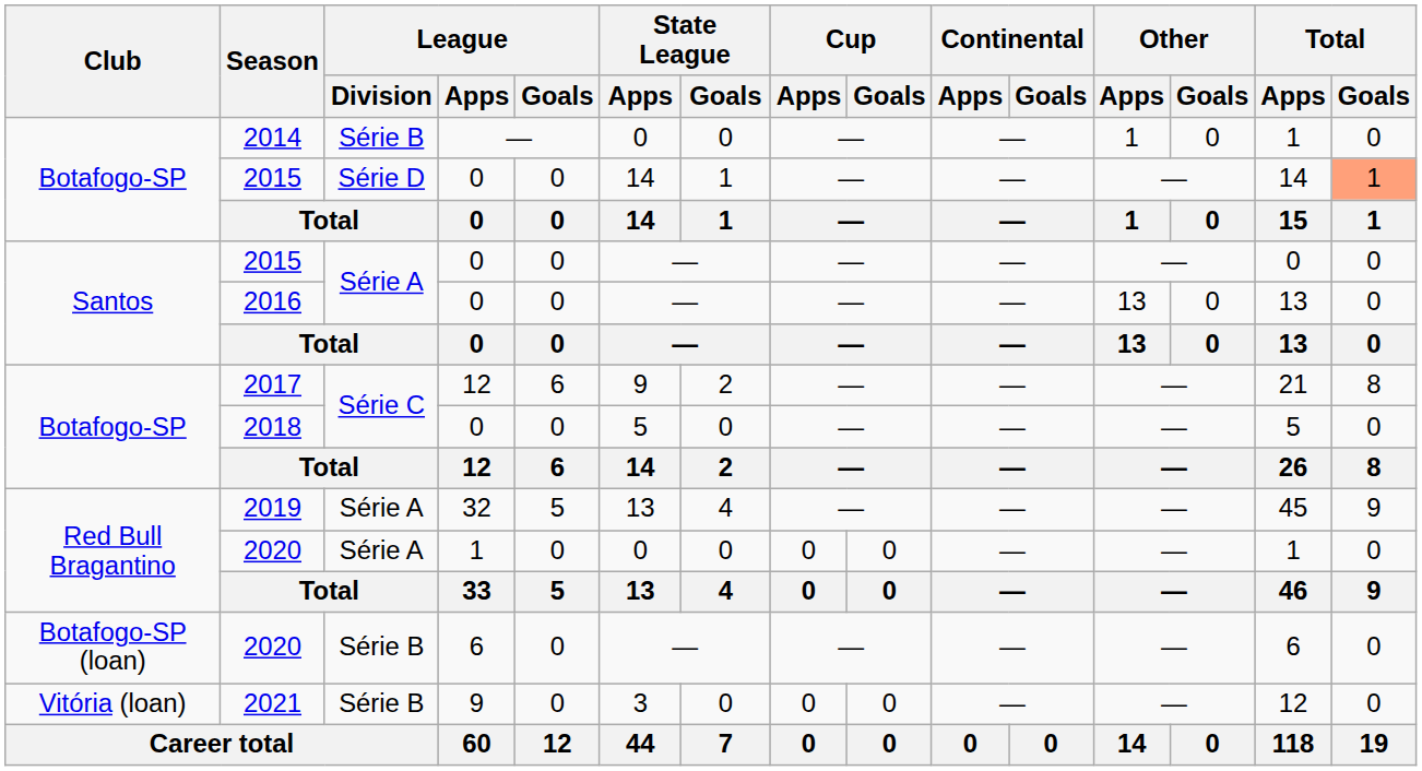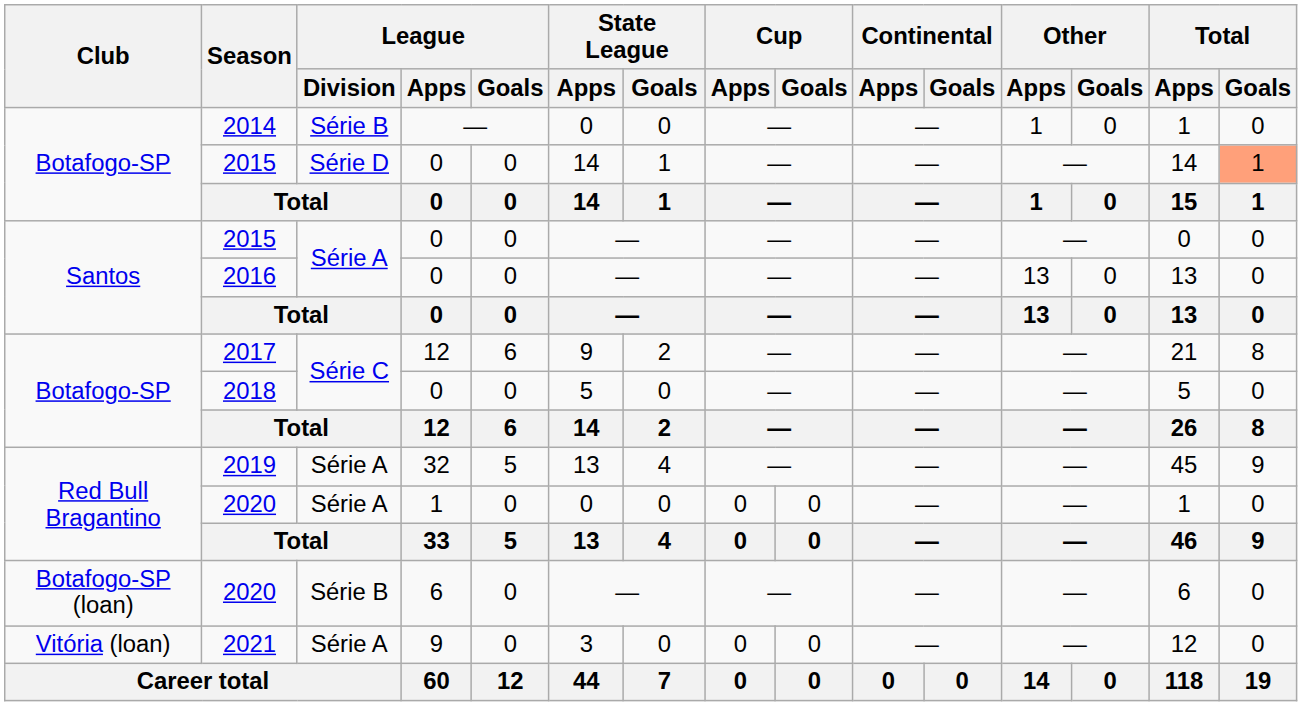 <table class="wikitable" style="text-align: center;">
 <tr>
 <th rowspan="2">Club</th>
 <th rowspan="2">Season</th>
 <th colspan="3">League</th>
 <th colspan="2">State League</th>
 <th colspan="2">Cup</th>
 <th colspan="2">Continental</th>
 <th colspan="2">Other</th>
 <th colspan="2">Total</th>
 </tr>
 <tr>
 <th>Division</th>
 <th>Apps</th>
 <th>Goals</th>
 <th>Apps</th>
 <th>Goals</th>
 <th>Apps</th>
 <th>Goals</th>
 <th>Apps</th>
 <th>Goals</th>
 <th>Apps</th>
 <th>Goals</th>
 <th>Apps</th>
 <th>Goals</th>
 </tr>
 <tr>
 <td rowspan="3" valign="center"><a href='#'>Botafogo-SP</a></td>
 <td><a href='#'>2014</a></td>
 <td><a href='#'>Série B</a></td>
 <td colspan="2">—</td>
 <td>0</td>
 <td>0</td>
 <td colspan="2">—</td>
 <td colspan="2">—</td>
 <td>1</td>
 <td>0</td>
 <td>1</td>
 <td>0</td>
 </tr>
 <tr>
 <td><a href='#'>2015</a></td>
 <td><a href='#'>Série D</a></td>
 <td>0</td>
 <td>0</td>
 <td>14</td>
 <td>1</td>
 <td colspan="2">—</td>
 <td colspan="2">—</td>
 <td colspan="2">—</td>
 <td>14</td>
 <td style="background: lightsalmon;">1</td>
 </tr>
 <tr>
 <th colspan="2"><strong>Total</strong></th>
 <th>0</th>
 <th>0</th>
 <th>14</th>
 <th>1</th>
 <th colspan="2">—</th>
 <th colspan="2">—</th>
 <th>1</th>
 <th>0</th>
 <th>15</th>
 <th>1</th>
 </tr>
 <tr>
 <td rowspan="3" valign="center"><a href='#'>Santos</a></td>
 <td><a href='#'>2015</a></td>
 <td rowspan="2"><a href='#'>Série A</a></td>
 <td>0</td>
 <td>0</td>
 <td colspan="2">—</td>
 <td colspan="2">—</td>
 <td colspan="2">—</td>
 <td colspan="2">—</td>
 <td>0</td>
 <td>0</td>
 </tr>
 <tr>
 <td><a href='#'>2016</a></td>
 <td>0</td>
 <td>0</td>
 <td colspan="2">—</td>
 <td colspan="2">—</td>
 <td colspan="2">—</td>
 <td>13</td>
 <td>0</td>
 <td>13</td>
 <td>0</td>
 </tr>
 <tr>
 <th colspan="2"><strong>Total</strong></th>
 <th>0</th>
 <th>0</th>
 <th colspan="2">—</th>
 <th colspan="2">—</th>
 <th colspan="2">—</th>
 <th>13</th>
 <th>0</th>
 <th>13</th>
 <th>0</th>
 </tr>
 <tr>
 <td rowspan="3" valign="center"><a href='#'>Botafogo-SP</a></td>
 <td><a href='#'>2017</a></td>
 <td rowspan="2"><a href='#'>Série C</a></td>
 <td>12</td>
 <td>6</td>
 <td>9</td>
 <td>2</td>
 <td colspan="2">—</td>
 <td colspan="2">—</td>
 <td colspan="2">—</td>
 <td>21</td>
 <td>8</td>
 </tr>
 <tr>
 <td><a href='#'>2018</a></td>
 <td>0</td>
 <td>0</td>
 <td>5</td>
 <td>0</td>
 <td colspan="2">—</td>
 <td colspan="2">—</td>
 <td colspan="2">—</td>
 <td>5</td>
 <td>0</td>
 </tr>
 <tr>
 <th colspan="2"><strong>Total</strong></th>
 <th>12</th>
 <th>6</th>
 <th>14</th>
 <th>2</th>
 <th colspan="2">—</th>
 <th colspan="2">—</th>
 <th colspan="2">—</th>
 <th>26</th>
 <th>8</th>
 </tr>
 <tr>
 <td rowspan="3" valign="center"><a href='#'>Red Bull Bragantino</a></td>
 <td><a href='#'>2019</a></td>
 <td>Série A</td>
 <td>32</td>
 <td>5</td>
 <td>13</td>
 <td>4</td>
 <td colspan=2>—</td>
 <td colspan=2>—</td>
 <td colspan=2>—</td>
 <td>45</td>
 <td>9</td>
 </tr>
 <tr>
 <td><a href='#'>2020</a></td>
 <td>Série A</td>
 <td>1</td>
 <td>0</td>
 <td>0</td>
 <td>0</td>
 <td>0</td>
 <td>0</td>
 <td colspan=2>—</td>
 <td colspan=2>—</td>
 <td>1</td>
 <td>0</td>
 </tr>
 <tr>
 <th colspan="2"><strong>Total</strong></th>
 <th>33</th>
 <th>5</th>
 <th>13</th>
 <th>4</th>
 <th>0</th>
 <th>0</th>
 <th colspan="2">—</th>
 <th colspan="2">—</th>
 <th>46</th>
 <th>9</th>
 </tr>
 <tr>
 <td valign="center"><a href='#'>Botafogo-SP</a> (loan)</td>
 <td><a href='#'>2020</a></td>
 <td>Série B</td>
 <td>6</td>
 <td>0</td>
 <td colspan="2">—</td>
 <td colspan="2">—</td>
 <td colspan="2">—</td>
 <td colspan="2">—</td>
 <td>6</td>
 <td>0</td>
 </tr>
 <tr>
 <td valign="center"><a href='#'>Vitória</a> (loan)</td>
 <td><a href='#'>2021</a></td>
-<td>Série B</td>
+<td>Série A</td>
 <td>9</td>
 <td>0</td>
 <td>3</td>
 <td>0</td>
 <td>0</td>
 <td>0</td>
 <td colspan="2">—</td>
 <td colspan="2">—</td>
 <td>12</td>
 <td>0</td>
 </tr>
 <tr>
 <th colspan="3"><strong>Career total</strong></th>
 <th>60</th>
 <th>12</th>
 <th>44</th>
 <th>7</th>
 <th>0</th>
 <th>0</th>
 <th>0</th>
 <th>0</th>
 <th>14</th>
 <th>0</th>
 <th>118</th>
 <th>19</th>
 </tr>
 </table>
